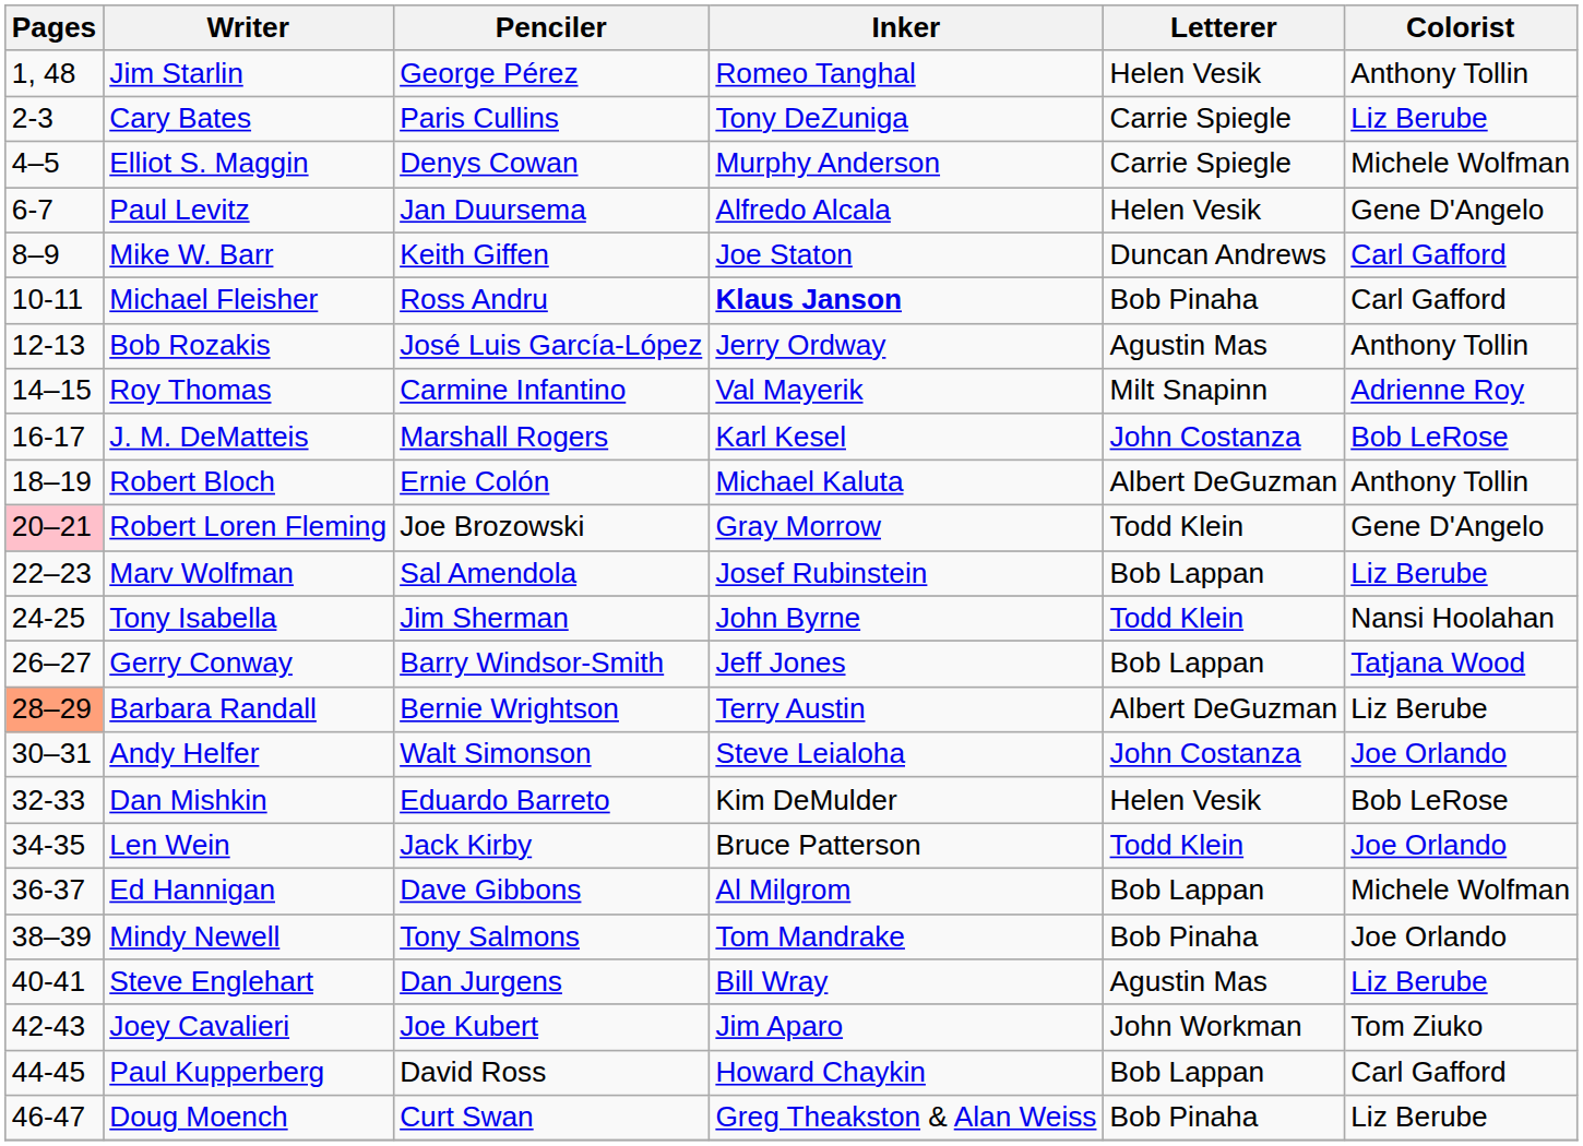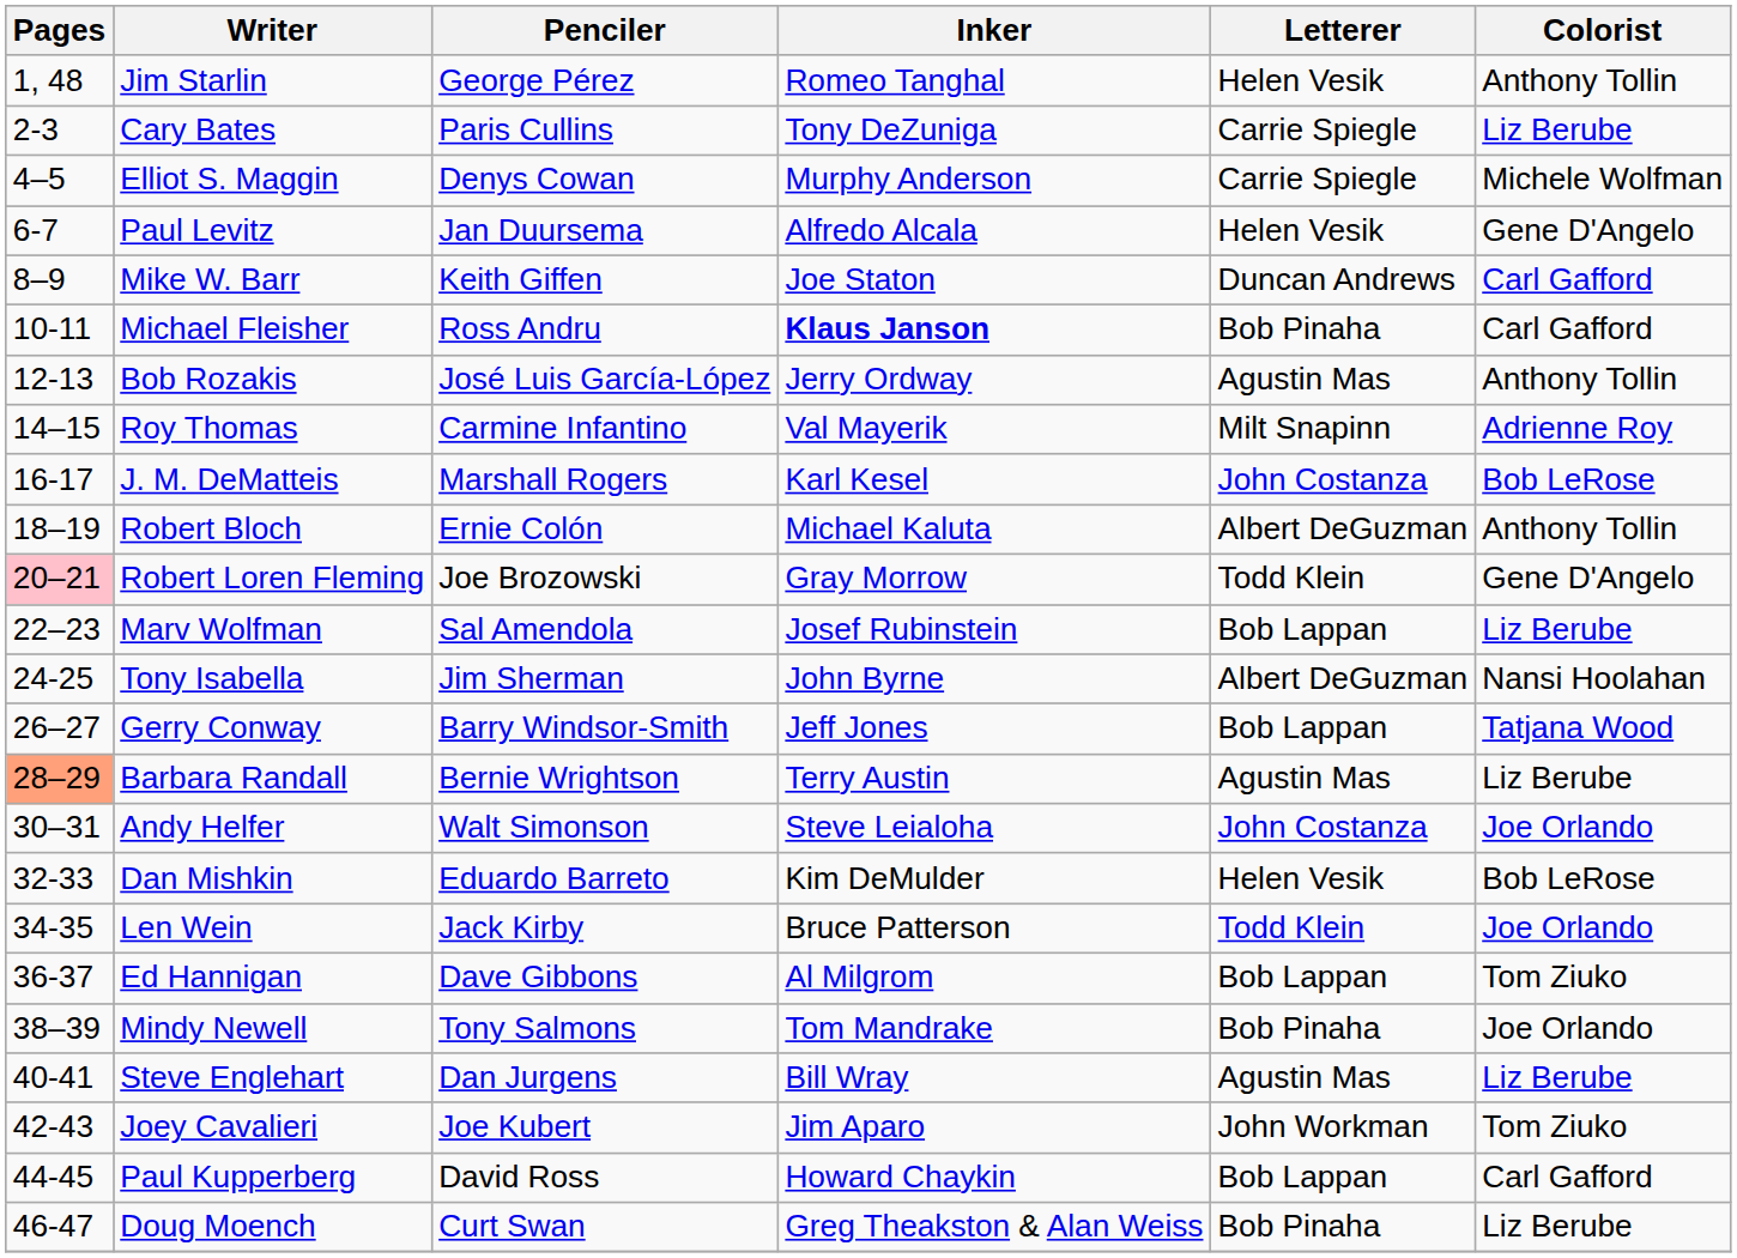 <table class="wikitable">
 <tr>
 <th>Pages</th>
 <th>Writer</th>
 <th>Penciler</th>
 <th>Inker</th>
 <th>Letterer</th>
 <th>Colorist</th>
 </tr>
 <tr>
 <td>1, 48</td>
 <td><a href='#'>Jim Starlin</a></td>
 <td><a href='#'>George Pérez</a></td>
 <td><a href='#'>Romeo Tanghal</a></td>
 <td>Helen Vesik</td>
 <td>Anthony Tollin</td>
 </tr>
 <tr>
 <td>2-3</td>
 <td><a href='#'>Cary Bates</a></td>
 <td><a href='#'>Paris Cullins</a></td>
 <td><a href='#'>Tony DeZuniga</a></td>
 <td>Carrie Spiegle</td>
 <td><a href='#'>Liz Berube</a></td>
 </tr>
 <tr>
 <td>4–5</td>
 <td><a href='#'>Elliot S. Maggin</a></td>
 <td><a href='#'>Denys Cowan</a></td>
 <td><a href='#'>Murphy Anderson</a></td>
 <td>Carrie Spiegle</td>
 <td>Michele Wolfman</td>
 </tr>
 <tr>
 <td>6-7</td>
 <td><a href='#'>Paul Levitz</a></td>
 <td><a href='#'>Jan Duursema</a></td>
 <td><a href='#'>Alfredo Alcala</a></td>
 <td>Helen Vesik</td>
 <td>Gene D'Angelo</td>
 </tr>
 <tr>
 <td>8–9</td>
 <td><a href='#'>Mike W. Barr</a></td>
 <td><a href='#'>Keith Giffen</a></td>
 <td><a href='#'>Joe Staton</a></td>
 <td>Duncan Andrews</td>
 <td><a href='#'>Carl Gafford</a></td>
 </tr>
 <tr>
 <td>10-11</td>
 <td><a href='#'>Michael Fleisher</a></td>
 <td><a href='#'>Ross Andru</a></td>
 <td><strong><a href='#'>Klaus Janson</a></strong></td>
 <td>Bob Pinaha</td>
 <td>Carl Gafford</td>
 </tr>
 <tr>
 <td>12-13</td>
 <td><a href='#'>Bob Rozakis</a></td>
 <td><a href='#'>José Luis García-López</a></td>
 <td><a href='#'>Jerry Ordway</a></td>
 <td>Agustin Mas</td>
 <td>Anthony Tollin</td>
 </tr>
 <tr>
 <td>14–15</td>
 <td><a href='#'>Roy Thomas</a></td>
 <td><a href='#'>Carmine Infantino</a></td>
 <td><a href='#'>Val Mayerik</a></td>
 <td>Milt Snapinn</td>
 <td><a href='#'>Adrienne Roy</a></td>
 </tr>
 <tr>
 <td>16-17</td>
 <td><a href='#'>J. M. DeMatteis</a></td>
 <td><a href='#'>Marshall Rogers</a></td>
 <td><a href='#'>Karl Kesel</a></td>
 <td><a href='#'>John Costanza</a></td>
 <td><a href='#'>Bob LeRose</a></td>
 </tr>
 <tr>
 <td>18–19</td>
 <td><a href='#'>Robert Bloch</a></td>
 <td><a href='#'>Ernie Colón</a></td>
 <td><a href='#'>Michael Kaluta</a></td>
 <td>Albert DeGuzman</td>
 <td>Anthony Tollin</td>
 </tr>
 <tr>
 <td style="background: pink;">20–21</td>
 <td><a href='#'>Robert Loren Fleming</a></td>
 <td>Joe Brozowski</td>
 <td><a href='#'>Gray Morrow</a></td>
 <td>Todd Klein</td>
 <td>Gene D'Angelo</td>
 </tr>
 <tr>
 <td>22–23</td>
 <td><a href='#'>Marv Wolfman</a></td>
 <td><a href='#'>Sal Amendola</a></td>
 <td><a href='#'>Josef Rubinstein</a></td>
 <td>Bob Lappan</td>
 <td><a href='#'>Liz Berube</a></td>
 </tr>
 <tr>
 <td>24-25</td>
 <td><a href='#'>Tony Isabella</a></td>
 <td><a href='#'>Jim Sherman</a></td>
 <td><a href='#'>John Byrne</a></td>
-<td><a href='#'>Todd Klein</a></td>
+<td>Albert DeGuzman</td>
 <td>Nansi Hoolahan</td>
 </tr>
 <tr>
 <td>26–27</td>
 <td><a href='#'>Gerry Conway</a></td>
 <td><a href='#'>Barry Windsor-Smith</a></td>
 <td><a href='#'>Jeff Jones</a></td>
 <td>Bob Lappan</td>
 <td><a href='#'>Tatjana Wood</a></td>
 </tr>
 <tr>
 <td style="background: lightsalmon;">28–29</td>
 <td><a href='#'>Barbara Randall</a></td>
 <td><a href='#'>Bernie Wrightson</a></td>
 <td><a href='#'>Terry Austin</a></td>
-<td>Albert DeGuzman</td>
+<td>Agustin Mas</td>
 <td>Liz Berube</td>
 </tr>
 <tr>
 <td>30–31</td>
 <td><a href='#'>Andy Helfer</a></td>
 <td><a href='#'>Walt Simonson</a></td>
 <td><a href='#'>Steve Leialoha</a></td>
 <td><a href='#'>John Costanza</a></td>
 <td><a href='#'>Joe Orlando</a></td>
 </tr>
 <tr>
 <td>32-33</td>
 <td><a href='#'>Dan Mishkin</a></td>
 <td><a href='#'>Eduardo Barreto</a></td>
 <td>Kim DeMulder</td>
 <td>Helen Vesik</td>
 <td>Bob LeRose</td>
 </tr>
 <tr>
 <td>34-35</td>
 <td><a href='#'>Len Wein</a></td>
 <td><a href='#'>Jack Kirby</a></td>
 <td>Bruce Patterson</td>
 <td><a href='#'>Todd Klein</a></td>
 <td><a href='#'>Joe Orlando</a></td>
 </tr>
 <tr>
 <td>36-37</td>
 <td><a href='#'>Ed Hannigan</a></td>
 <td><a href='#'>Dave Gibbons</a></td>
 <td><a href='#'>Al Milgrom</a></td>
 <td>Bob Lappan</td>
-<td>Michele Wolfman</td>
+<td>Tom Ziuko</td>
 </tr>
 <tr>
 <td>38–39</td>
 <td><a href='#'>Mindy Newell</a></td>
 <td><a href='#'>Tony Salmons</a></td>
 <td><a href='#'>Tom Mandrake</a></td>
 <td>Bob Pinaha</td>
 <td>Joe Orlando</td>
 </tr>
 <tr>
 <td>40-41</td>
 <td><a href='#'>Steve Englehart</a></td>
 <td><a href='#'>Dan Jurgens</a></td>
 <td><a href='#'>Bill Wray</a></td>
 <td>Agustin Mas</td>
 <td><a href='#'>Liz Berube</a></td>
 </tr>
 <tr>
 <td>42-43</td>
 <td><a href='#'>Joey Cavalieri</a></td>
 <td><a href='#'>Joe Kubert</a></td>
 <td><a href='#'>Jim Aparo</a></td>
 <td>John Workman</td>
 <td>Tom Ziuko</td>
 </tr>
 <tr>
 <td>44-45</td>
 <td><a href='#'>Paul Kupperberg</a></td>
 <td>David Ross</td>
 <td><a href='#'>Howard Chaykin</a></td>
 <td>Bob Lappan</td>
 <td>Carl Gafford</td>
 </tr>
 <tr>
 <td>46-47</td>
 <td><a href='#'>Doug Moench</a></td>
 <td><a href='#'>Curt Swan</a></td>
 <td><a href='#'>Greg Theakston</a> & <a href='#'>Alan Weiss</a></td>
 <td>Bob Pinaha</td>
 <td>Liz Berube</td>
 </tr>
 <tr>
 </tr>
 </table>
